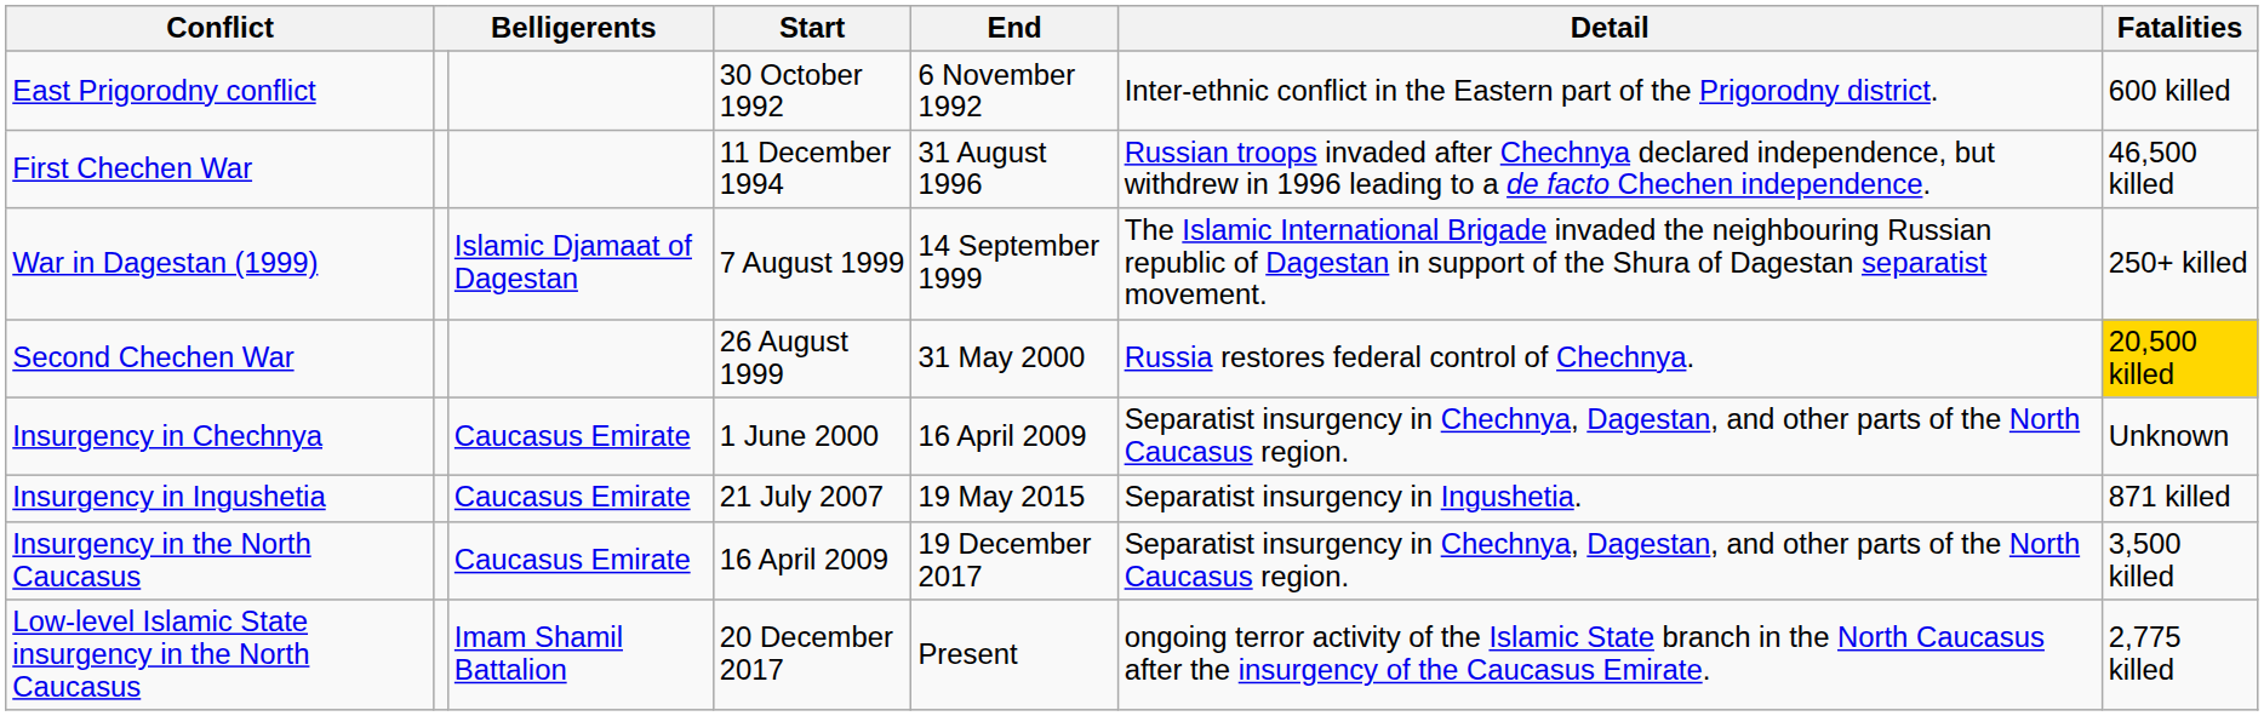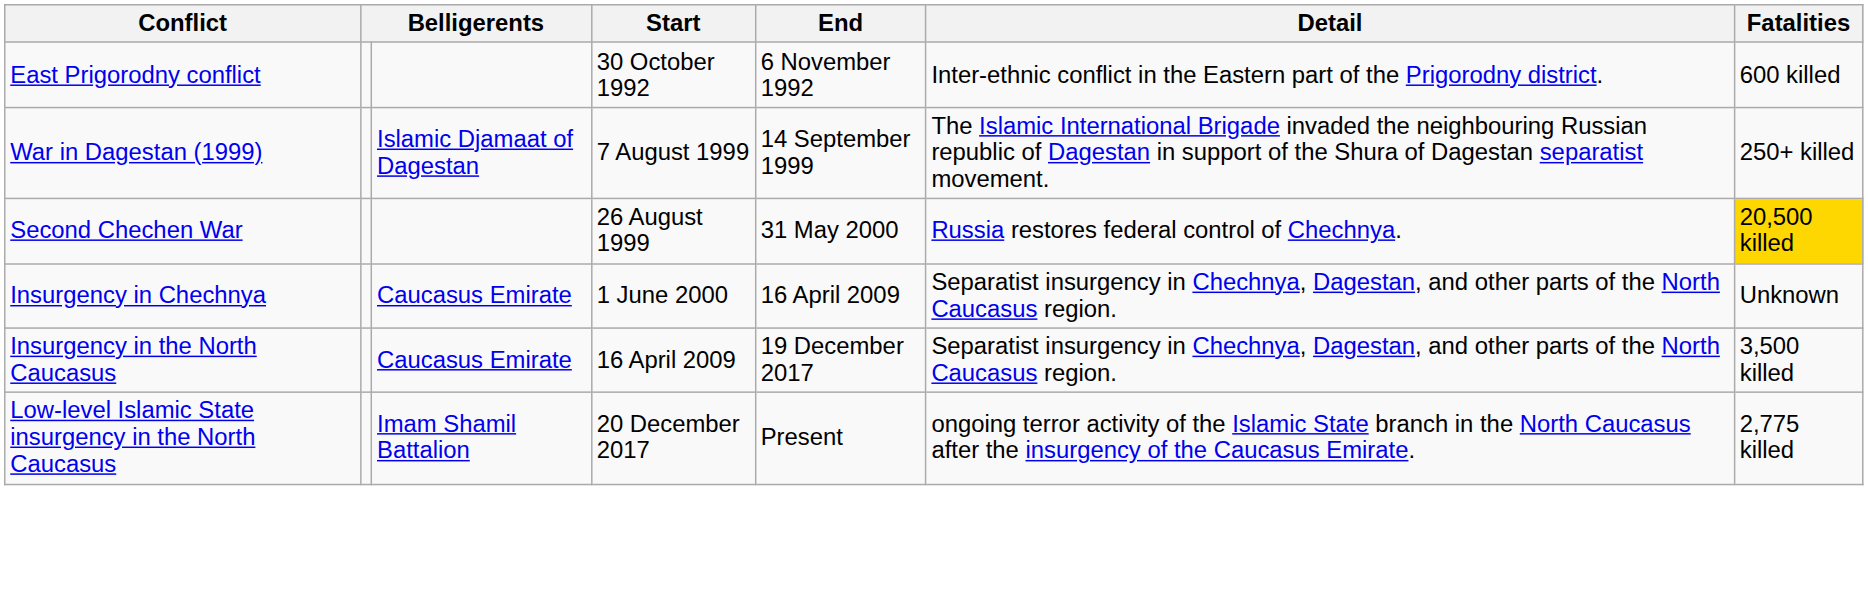 <table class="sortable wikitable">
 <tr bgcolor="#ececec" valign=top>
 <th>Conflict</th>
 <th colspan=2>Belligerents</th>
 <th>Start</th>
 <th>End</th>
 <th>Detail</th>
 <th>Fatalities</th>
 </tr>
 <tr>
 <td><a href='#'>East Prigorodny conflict</a></td>
 <td></td>
 <td></td>
 <td>30 October 1992</td>
 <td>6 November 1992</td>
 <td>Inter-ethnic conflict in the Eastern part of the <a href='#'>Prigorodny district</a>.</td>
 <td>600 killed</td>
-</tr>
-<tr>
-<td><a href='#'>First Chechen War</a></td>
-<td></td>
-<td></td>
-<td>11 December 1994</td>
-<td>31 August 1996</td>
-<td><a href='#'>Russian troops</a> invaded after <a href='#'>Chechnya</a> declared independence, but withdrew in 1996 leading to a <a href='#'><em>de facto</em> Chechen independence</a>.</td>
-<td>46,500 killed</td>
 </tr>
 <tr>
 <td><a href='#'>War in Dagestan (1999)</a></td>
 <td></td>
 <td> <a href='#'>Islamic Djamaat of Dagestan</a></td>
 <td>7 August 1999</td>
 <td>14 September 1999</td>
 <td>The <a href='#'>Islamic International Brigade</a> invaded the neighbouring Russian republic of <a href='#'>Dagestan</a> in support of the Shura of Dagestan <a href='#'>separatist</a> movement.</td>
 <td>250+ killed</td>
 </tr>
 <tr>
 <td><a href='#'>Second Chechen War</a></td>
 <td></td>
 <td></td>
 <td>26 August 1999</td>
 <td>31 May 2000</td>
 <td><a href='#'>Russia</a> restores federal control of <a href='#'>Chechnya</a>.</td>
 <td style="background: gold;">20,500 killed</td>
 </tr>
 <tr>
 <td><a href='#'>Insurgency in Chechnya</a></td>
 <td></td>
 <td> <a href='#'>Caucasus Emirate</a></td>
 <td>1 June 2000</td>
 <td>16 April 2009</td>
 <td>Separatist insurgency in <a href='#'>Chechnya</a>, <a href='#'>Dagestan</a>, and other parts of the <a href='#'>North Caucasus</a> region.</td>
 <td>Unknown</td>
 </tr>
 <tr>
-<td><a href='#'>Insurgency in Ingushetia</a></td>
-<td></td>
-<td> <a href='#'>Caucasus Emirate</a></td>
-<td>21 July 2007</td>
-<td>19 May 2015</td>
-<td>Separatist insurgency in <a href='#'>Ingushetia</a>.</td>
-<td>871 killed</td>
-</tr>
-<tr>
 <td><a href='#'>Insurgency in the North Caucasus</a></td>
 <td></td>
 <td> <a href='#'>Caucasus Emirate</a></td>
 <td>16 April 2009</td>
 <td>19 December 2017</td>
 <td>Separatist insurgency in <a href='#'>Chechnya</a>, <a href='#'>Dagestan</a>, and other parts of the <a href='#'>North Caucasus</a> region.</td>
 <td>3,500 killed</td>
 </tr>
 <tr>
 <td><a href='#'>Low-level Islamic State insurgency in the North Caucasus</a></td>
 <td></td>
 <td><a href='#'>Imam Shamil Battalion</a></td>
 <td>20 December 2017</td>
 <td>Present</td>
 <td>ongoing terror activity of the <a href='#'>Islamic State</a> branch in the <a href='#'>North Caucasus</a> after the <a href='#'>insurgency of the Caucasus Emirate</a>.</td>
 <td>2,775 killed</td>
 </tr>
 </table>
